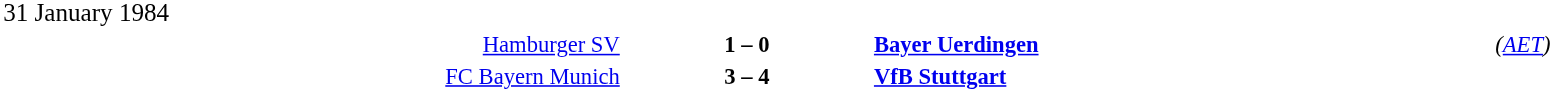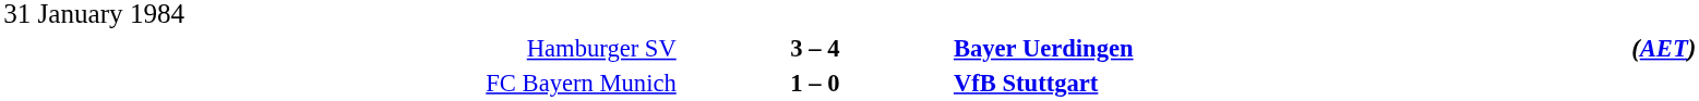 <table width=100% cellspacing=1>
 <tr>
 <th width=25%></th>
 <th width=10%></th>
 <th width=25%></th>
 <th></th>
 </tr>
 <tr>
 <td>31 January 1984</td>
 </tr>
 <tr style=font-size:90%>
 <td align=right><a href='#'>Hamburger SV</a></td>
-<td align=center><strong>1 – 0</strong></td>
+<td align=center><strong>3 – 4</strong></td>
 <td><strong><a href='#'>Bayer Uerdingen</a></strong></td>
-<td><em>(<a href='#'>AET</a>)</em></td>
+<td><strong><em>(<a href='#'>AET</a>)</em></strong></td>
 </tr>
 <tr style=font-size:90%>
 <td align=right><a href='#'>FC Bayern Munich</a></td>
-<td align=center><strong>3 – 4</strong></td>
+<td align=center><strong>1 – 0</strong></td>
 <td><strong><a href='#'>VfB Stuttgart</a></strong></td>
 </tr>
 </table>
